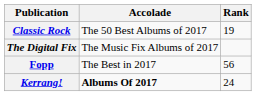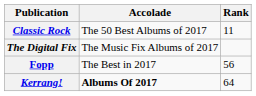 <table class="sortable wikitable plainrowheaders">
 <tr>
 <th scope="col">Publication</th>
 <th scope="col">Accolade</th>
 <th scope="col">Rank</th>
 </tr>
 <tr>
 <th scope="row"><em><a href='#'>Classic Rock</a></em></th>
 <td>The 50 Best Albums of 2017</td>
-<td>19</td>
+<td>11</td>
 </tr>
 <tr>
 <th scope="row"><em>The Digital Fix</em></th>
 <td>The Music Fix Albums of 2017</td>
 <td></td>
 </tr>
 <tr>
 <th scope="row"><a href='#'>Fopp</a></th>
 <td>The Best in 2017</td>
 <td>56</td>
 </tr>
 <tr>
 <th scope="row"><em><a href='#'>Kerrang!</a></em></th>
 <td><strong>Albums Of 2017</strong></td>
-<td>24</td>
+<td>64</td>
 </tr>
 </table>
